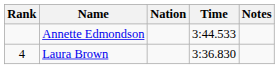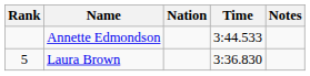 <table class="wikitable sortable" style="text-align:center">
 <tr>
 <th>Rank</th>
 <th>Name</th>
 <th>Nation</th>
 <th>Time</th>
 <th>Notes</th>
 </tr>
 <tr>
 <td></td>
 <td align=left><a href='#'>Annette Edmondson</a></td>
 <td align=left></td>
 <td>3:44.533</td>
 <td></td>
 </tr>
 <tr>
-<td>4</td>
+<td>5</td>
 <td align=left><a href='#'>Laura Brown</a></td>
 <td align=left></td>
 <td>3:36.830</td>
 <td></td>
 </tr>
 </table>
